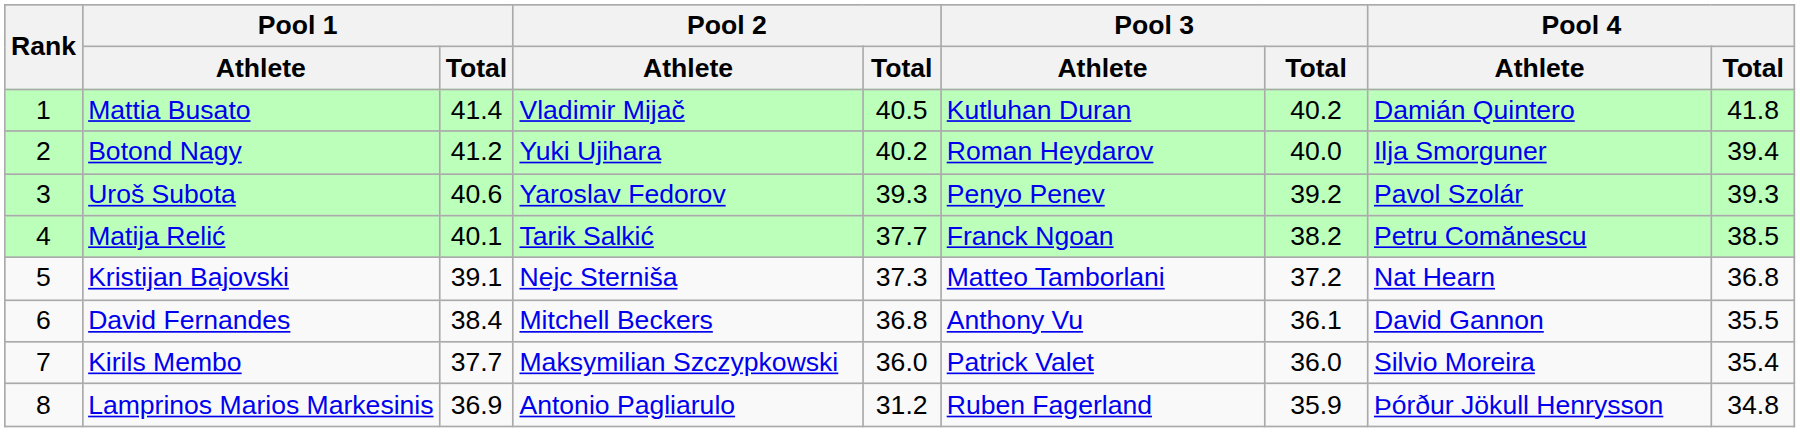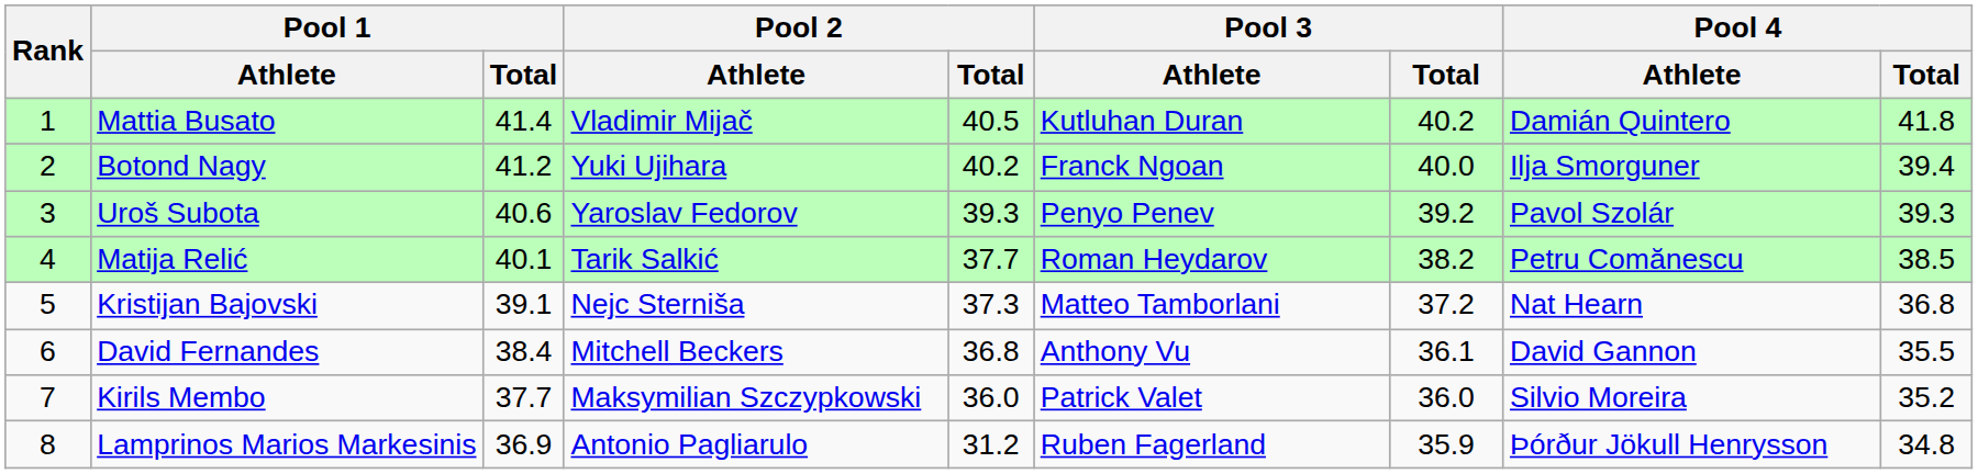 <table class="wikitable" style="text-align:center;">
 <tr>
 <th rowspan=2>Rank</th>
 <th colspan=2 width=250>Pool 1</th>
 <th colspan=2 width=250>Pool 2</th>
 <th colspan=2 width=250>Pool 3</th>
 <th colspan=2 width=250>Pool 4</th>
 </tr>
 <tr>
 <th>Athlete</th>
 <th>Total</th>
 <th>Athlete</th>
 <th>Total</th>
 <th>Athlete</th>
 <th>Total</th>
 <th>Athlete</th>
 <th>Total</th>
 </tr>
 <tr bgcolor=bbffbb>
 <td>1</td>
 <td align=left> <a href='#'>Mattia Busato</a></td>
 <td>41.4</td>
 <td align=left> <a href='#'>Vladimir Mijač</a></td>
 <td>40.5</td>
 <td align=left> <a href='#'>Kutluhan Duran</a></td>
 <td>40.2</td>
 <td align=left> <a href='#'>Damián Quintero</a></td>
 <td>41.8</td>
 </tr>
 <tr bgcolor=bbffbb>
 <td>2</td>
 <td align=left> <a href='#'>Botond Nagy</a></td>
 <td>41.2</td>
 <td align=left> <a href='#'>Yuki Ujihara</a></td>
 <td>40.2</td>
-<td align=left> <a href='#'>Roman Heydarov</a></td>
+<td align=left> <a href='#'>Franck Ngoan</a></td>
 <td>40.0</td>
 <td align=left> <a href='#'>Ilja Smorguner</a></td>
 <td>39.4</td>
 </tr>
 <tr bgcolor=bbffbb>
 <td>3</td>
 <td align=left> <a href='#'>Uroš Subota</a></td>
 <td>40.6</td>
 <td align=left> <a href='#'>Yaroslav Fedorov</a></td>
 <td>39.3</td>
 <td align=left> <a href='#'>Penyo Penev</a></td>
 <td>39.2</td>
 <td align=left> <a href='#'>Pavol Szolár</a></td>
 <td>39.3</td>
 </tr>
 <tr bgcolor=bbffbb>
 <td>4</td>
 <td align=left> <a href='#'>Matija Relić</a></td>
 <td>40.1</td>
 <td align=left> <a href='#'>Tarik Salkić</a></td>
 <td>37.7</td>
-<td align=left> <a href='#'>Franck Ngoan</a></td>
+<td align=left> <a href='#'>Roman Heydarov</a></td>
 <td>38.2</td>
 <td align=left> <a href='#'>Petru Comănescu</a></td>
 <td>38.5</td>
 </tr>
 <tr>
 <td>5</td>
 <td align=left> <a href='#'>Kristijan Bajovski</a></td>
 <td>39.1</td>
 <td align=left> <a href='#'>Nejc Sterniša</a></td>
 <td>37.3</td>
 <td align=left> <a href='#'>Matteo Tamborlani</a></td>
 <td>37.2</td>
 <td align=left> <a href='#'>Nat Hearn</a></td>
 <td>36.8</td>
 </tr>
 <tr>
 <td>6</td>
 <td align=left> <a href='#'>David Fernandes</a></td>
 <td>38.4</td>
 <td align=left> <a href='#'>Mitchell Beckers</a></td>
 <td>36.8</td>
 <td align=left> <a href='#'>Anthony Vu</a></td>
 <td>36.1</td>
 <td align=left> <a href='#'>David Gannon</a></td>
 <td>35.5</td>
 </tr>
 <tr>
 <td>7</td>
 <td align=left> <a href='#'>Kirils Membo</a></td>
 <td>37.7</td>
 <td align=left> <a href='#'>Maksymilian Szczypkowski</a></td>
 <td>36.0</td>
 <td align=left> <a href='#'>Patrick Valet</a></td>
 <td>36.0</td>
 <td align=left> <a href='#'>Silvio Moreira</a></td>
-<td>35.4</td>
+<td>35.2</td>
 </tr>
 <tr>
 <td>8</td>
 <td align=left> <a href='#'>Lamprinos Marios Markesinis</a></td>
 <td>36.9</td>
 <td align=left> <a href='#'>Antonio Pagliarulo</a></td>
 <td>31.2</td>
 <td align=left> <a href='#'>Ruben Fagerland</a></td>
 <td>35.9</td>
 <td align=left> <a href='#'>Þórður Jökull Henrysson</a></td>
 <td>34.8</td>
 </tr>
 </table>
